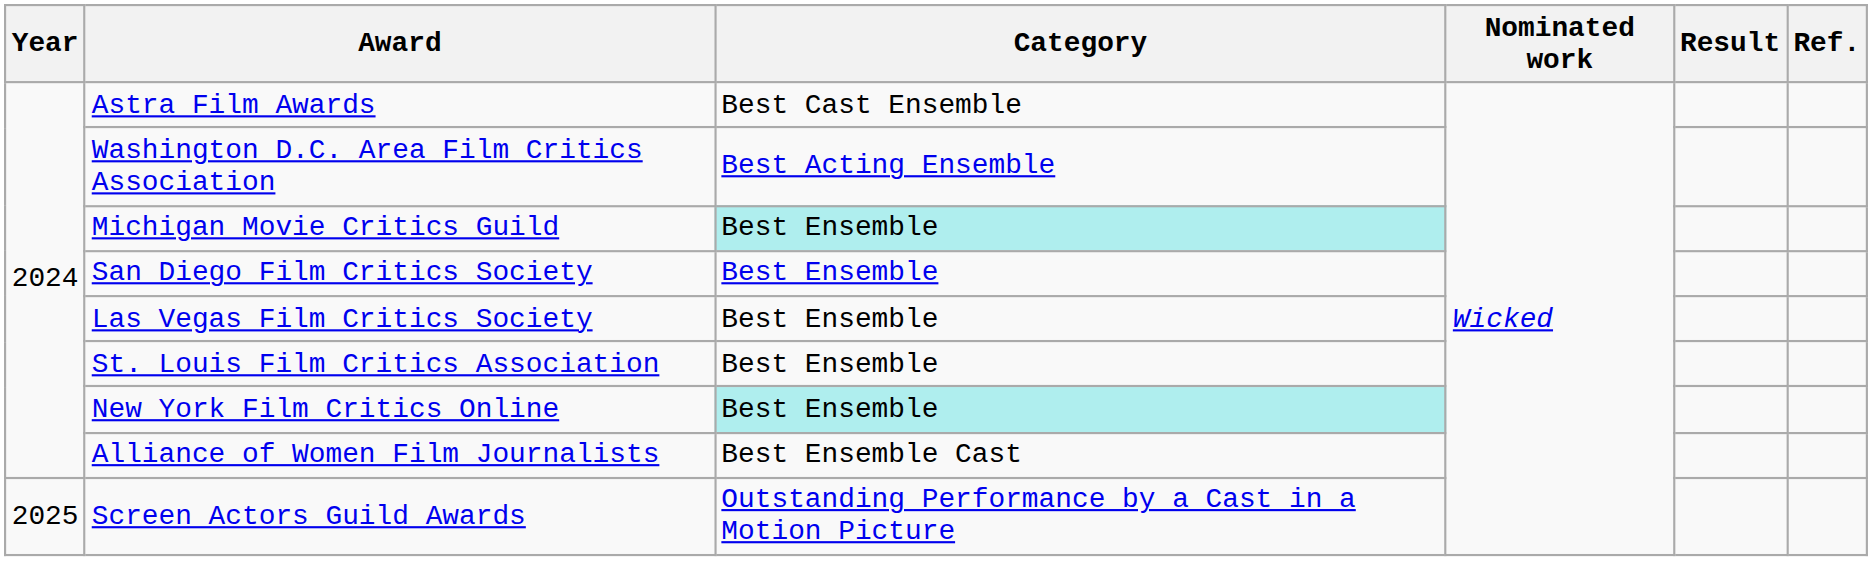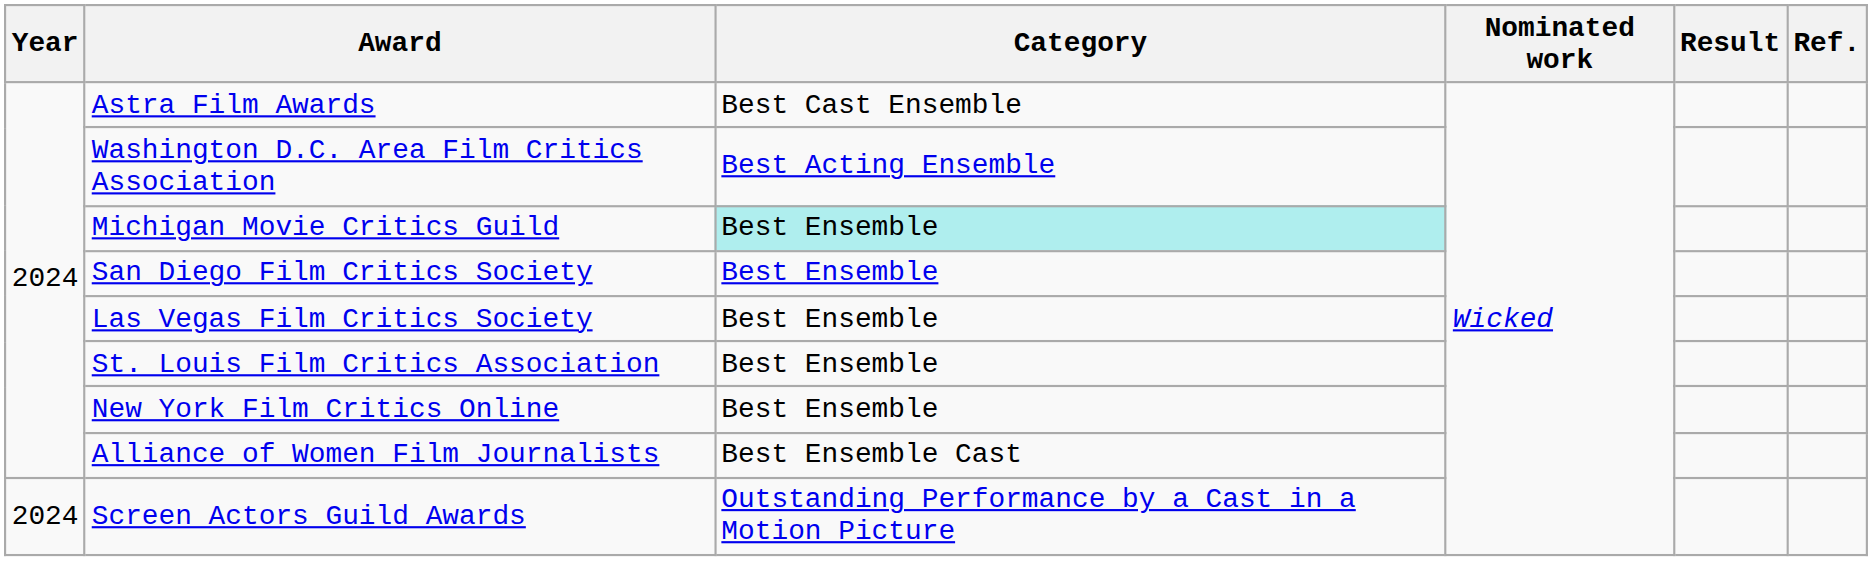 <table class="wikitable sortable">
 <tr>
 <th>Year</th>
 <th>Award</th>
 <th>Category</th>
 <th>Nominated work</th>
 <th>Result</th>
 <th>Ref.</th>
 </tr>
 <tr>
 <td rowspan="8">2024</td>
 <td><a href='#'>Astra Film Awards</a></td>
 <td>Best Cast Ensemble</td>
 <td rowspan="9"><em><a href='#'>Wicked</a></em></td>
 <td></td>
 </tr>
 <tr>
 <td><a href='#'>Washington D.C. Area Film Critics Association</a></td>
 <td><a href='#'>Best Acting Ensemble</a></td>
 <td></td>
 <td></td>
 </tr>
 <tr>
 <td><a href='#'>Michigan Movie Critics Guild</a></td>
 <td style="background: paleturquoise;">Best Ensemble</td>
 <td></td>
 <td></td>
 </tr>
 <tr>
 <td><a href='#'>San Diego Film Critics Society</a></td>
 <td><a href='#'>Best Ensemble</a></td>
 <td></td>
 <td></td>
 </tr>
 <tr>
 <td><a href='#'>Las Vegas Film Critics Society</a></td>
 <td>Best Ensemble</td>
 <td></td>
 <td></td>
 </tr>
 <tr>
 <td><a href='#'>St. Louis Film Critics Association</a></td>
 <td>Best Ensemble</td>
 <td></td>
 <td></td>
 </tr>
 <tr>
 <td><a href='#'>New York Film Critics Online</a></td>
-<td style="background: paleturquoise;">Best Ensemble</td>
+<td>Best Ensemble</td>
 <td></td>
 <td></td>
 </tr>
 <tr>
 <td><a href='#'>Alliance of Women Film Journalists</a></td>
 <td>Best Ensemble Cast</td>
 <td></td>
 <td></td>
 </tr>
 <tr>
-<td rowspan="1">2025</td>
+<td rowspan="1">2024</td>
 <td><a href='#'>Screen Actors Guild Awards</a></td>
 <td><a href='#'>Outstanding Performance by a Cast in a Motion Picture</a></td>
 <td></td>
 <td></td>
 </tr>
 </table>
